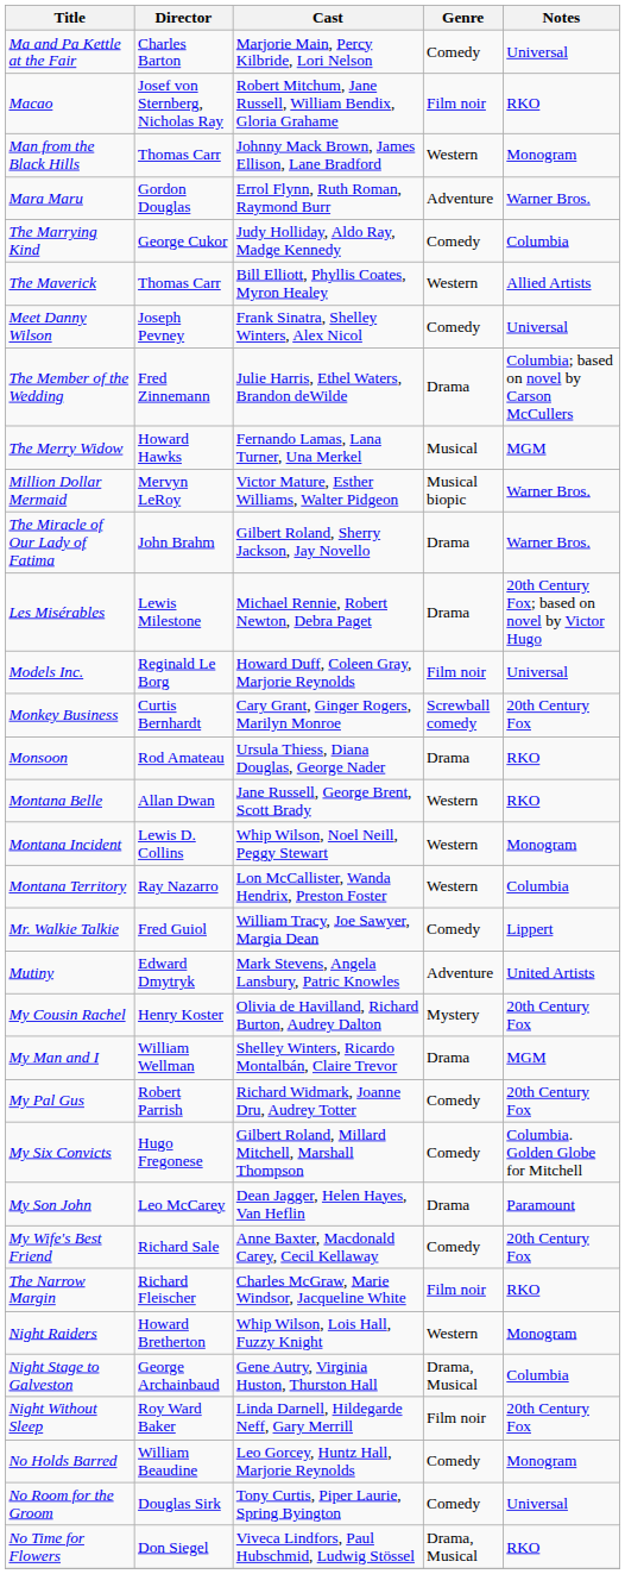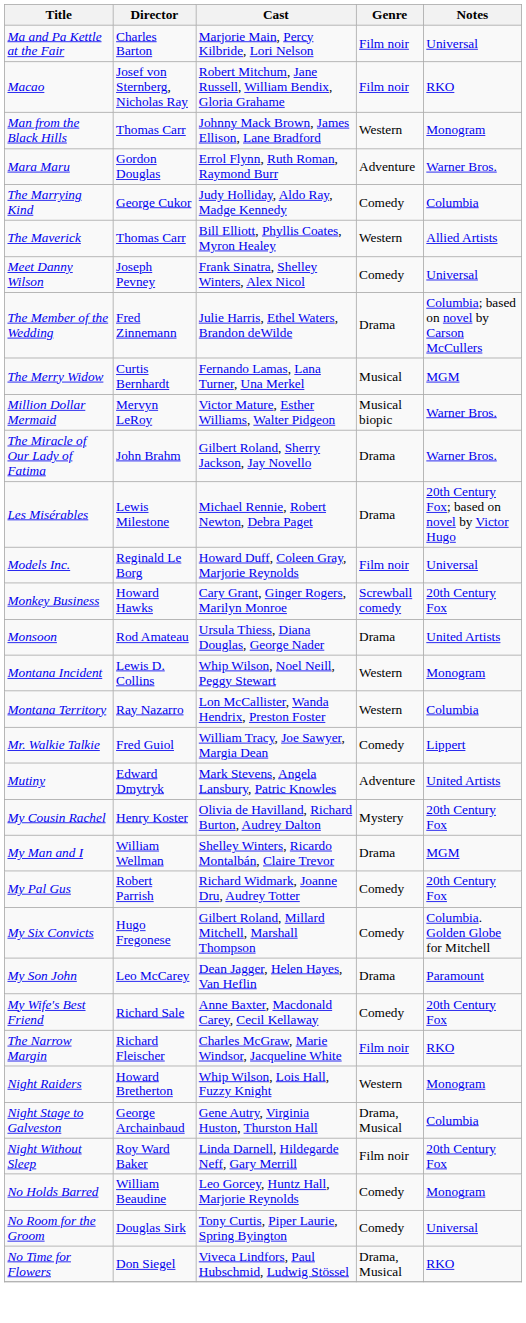 <table class="wikitable" style="width:100%;">
 <tr>
 <th style="width:21%;">Title</th>
 <th style="width:16%;">Director</th>
 <th style="width:31%;">Cast</th>
 <th style="width:13%;">Genre</th>
 <th style="width:19%;">Notes</th>
 </tr>
 <tr>
 <td><em><a href='#'>Ma and Pa Kettle at the Fair</a></em></td>
 <td><a href='#'>Charles Barton</a></td>
 <td><a href='#'>Marjorie Main</a>, <a href='#'>Percy Kilbride</a>, <a href='#'>Lori Nelson</a></td>
-<td>Comedy</td>
+<td><a href='#'>Film noir</a></td>
 <td><a href='#'>Universal</a></td>
 </tr>
 <tr>
 <td><em><a href='#'>Macao</a></em></td>
 <td><a href='#'>Josef von Sternberg</a>, <a href='#'>Nicholas Ray</a></td>
 <td><a href='#'>Robert Mitchum</a>, <a href='#'>Jane Russell</a>, <a href='#'>William Bendix</a>, <a href='#'>Gloria Grahame</a></td>
 <td><a href='#'>Film noir</a></td>
 <td><a href='#'>RKO</a></td>
 </tr>
 <tr>
 <td><em><a href='#'>Man from the Black Hills</a></em></td>
 <td><a href='#'>Thomas Carr</a></td>
 <td><a href='#'>Johnny Mack Brown</a>, <a href='#'>James Ellison</a>, <a href='#'>Lane Bradford</a></td>
 <td>Western</td>
 <td><a href='#'>Monogram</a></td>
 </tr>
 <tr>
 <td><em><a href='#'>Mara Maru</a></em></td>
 <td><a href='#'>Gordon Douglas</a></td>
 <td><a href='#'>Errol Flynn</a>, <a href='#'>Ruth Roman</a>, <a href='#'>Raymond Burr</a></td>
 <td>Adventure</td>
 <td><a href='#'>Warner Bros.</a></td>
 </tr>
 <tr>
 <td><em><a href='#'>The Marrying Kind</a></em></td>
 <td><a href='#'>George Cukor</a></td>
 <td><a href='#'>Judy Holliday</a>, <a href='#'>Aldo Ray</a>, <a href='#'>Madge Kennedy</a></td>
 <td>Comedy</td>
 <td><a href='#'>Columbia</a></td>
 </tr>
 <tr>
 <td><em><a href='#'>The Maverick</a></em></td>
 <td><a href='#'>Thomas Carr</a></td>
 <td><a href='#'>Bill Elliott</a>, <a href='#'>Phyllis Coates</a>, <a href='#'>Myron Healey</a></td>
 <td>Western</td>
 <td><a href='#'>Allied Artists</a></td>
 </tr>
 <tr>
 <td><em><a href='#'>Meet Danny Wilson</a></em></td>
 <td><a href='#'>Joseph Pevney</a></td>
 <td><a href='#'>Frank Sinatra</a>, <a href='#'>Shelley Winters</a>, <a href='#'>Alex Nicol</a></td>
 <td>Comedy</td>
 <td><a href='#'>Universal</a></td>
 </tr>
 <tr>
 <td><em><a href='#'>The Member of the Wedding</a></em></td>
 <td><a href='#'>Fred Zinnemann</a></td>
 <td><a href='#'>Julie Harris</a>, <a href='#'>Ethel Waters</a>, <a href='#'>Brandon deWilde</a></td>
 <td>Drama</td>
 <td><a href='#'>Columbia</a>; based on <a href='#'>novel</a> by <a href='#'>Carson McCullers</a></td>
 </tr>
 <tr>
 <td><em><a href='#'>The Merry Widow</a></em></td>
-<td><a href='#'>Howard Hawks</a></td>
+<td><a href='#'>Curtis Bernhardt</a></td>
 <td><a href='#'>Fernando Lamas</a>, <a href='#'>Lana Turner</a>, <a href='#'>Una Merkel</a></td>
 <td>Musical</td>
 <td><a href='#'>MGM</a></td>
 </tr>
 <tr>
 <td><em><a href='#'>Million Dollar Mermaid</a></em></td>
 <td><a href='#'>Mervyn LeRoy</a></td>
 <td><a href='#'>Victor Mature</a>, <a href='#'>Esther Williams</a>, <a href='#'>Walter Pidgeon</a></td>
 <td>Musical biopic</td>
 <td><a href='#'>Warner Bros.</a></td>
 </tr>
 <tr>
 <td><em><a href='#'>The Miracle of Our Lady of Fatima</a></em></td>
 <td><a href='#'>John Brahm</a></td>
 <td><a href='#'>Gilbert Roland</a>, <a href='#'>Sherry Jackson</a>, <a href='#'>Jay Novello</a></td>
 <td>Drama</td>
 <td><a href='#'>Warner Bros.</a></td>
 </tr>
 <tr>
 <td><em><a href='#'>Les Misérables</a></em></td>
 <td><a href='#'>Lewis Milestone</a></td>
 <td><a href='#'>Michael Rennie</a>, <a href='#'>Robert Newton</a>, <a href='#'>Debra Paget</a></td>
 <td>Drama</td>
 <td><a href='#'>20th Century Fox</a>; based on <a href='#'>novel</a> by <a href='#'>Victor Hugo</a></td>
 </tr>
 <tr>
 <td><em><a href='#'>Models Inc.</a></em></td>
 <td><a href='#'>Reginald Le Borg</a></td>
 <td><a href='#'>Howard Duff</a>, <a href='#'>Coleen Gray</a>, <a href='#'>Marjorie Reynolds</a></td>
 <td><a href='#'>Film noir</a></td>
 <td><a href='#'>Universal</a></td>
 </tr>
 <tr>
 <td><em><a href='#'>Monkey Business</a></em></td>
-<td><a href='#'>Curtis Bernhardt</a></td>
+<td><a href='#'>Howard Hawks</a></td>
 <td><a href='#'>Cary Grant</a>, <a href='#'>Ginger Rogers</a>, <a href='#'>Marilyn Monroe</a></td>
 <td><a href='#'>Screwball comedy</a></td>
 <td><a href='#'>20th Century Fox</a></td>
 </tr>
 <tr>
 <td><em><a href='#'>Monsoon</a></em></td>
 <td><a href='#'>Rod Amateau</a></td>
 <td><a href='#'>Ursula Thiess</a>, <a href='#'>Diana Douglas</a>, <a href='#'>George Nader</a></td>
 <td>Drama</td>
-<td><a href='#'>RKO</a></td>
-</tr>
-<tr>
-<td><em><a href='#'>Montana Belle</a></em></td>
-<td><a href='#'>Allan Dwan</a></td>
-<td><a href='#'>Jane Russell</a>, <a href='#'>George Brent</a>, <a href='#'>Scott Brady</a></td>
-<td>Western</td>
-<td><a href='#'>RKO</a></td>
+<td><a href='#'>United Artists</a></td>
 </tr>
 <tr>
 <td><em><a href='#'>Montana Incident</a></em></td>
 <td><a href='#'>Lewis D. Collins</a></td>
 <td><a href='#'>Whip Wilson</a>, <a href='#'>Noel Neill</a>, <a href='#'>Peggy Stewart</a></td>
 <td>Western</td>
 <td><a href='#'>Monogram</a></td>
 </tr>
 <tr>
 <td><em><a href='#'>Montana Territory</a></em></td>
 <td><a href='#'>Ray Nazarro</a></td>
 <td><a href='#'>Lon McCallister</a>, <a href='#'>Wanda Hendrix</a>, <a href='#'>Preston Foster</a></td>
 <td>Western</td>
 <td><a href='#'>Columbia</a></td>
 </tr>
 <tr>
 <td><em><a href='#'>Mr. Walkie Talkie</a></em></td>
 <td><a href='#'>Fred Guiol</a></td>
 <td><a href='#'>William Tracy</a>, <a href='#'>Joe Sawyer</a>, <a href='#'>Margia Dean</a></td>
 <td>Comedy</td>
 <td><a href='#'>Lippert</a></td>
 </tr>
 <tr>
 <td><em><a href='#'>Mutiny</a></em></td>
 <td><a href='#'>Edward Dmytryk</a></td>
 <td><a href='#'>Mark Stevens</a>, <a href='#'>Angela Lansbury</a>, <a href='#'>Patric Knowles</a></td>
 <td>Adventure</td>
 <td><a href='#'>United Artists</a></td>
 </tr>
 <tr>
 <td><em><a href='#'>My Cousin Rachel</a></em></td>
 <td><a href='#'>Henry Koster</a></td>
 <td><a href='#'>Olivia de Havilland</a>, <a href='#'>Richard Burton</a>, <a href='#'>Audrey Dalton</a></td>
 <td>Mystery</td>
 <td><a href='#'>20th Century Fox</a></td>
 </tr>
 <tr>
 <td><em><a href='#'>My Man and I</a></em></td>
 <td><a href='#'>William Wellman</a></td>
 <td><a href='#'>Shelley Winters</a>, <a href='#'>Ricardo Montalbán</a>, <a href='#'>Claire Trevor</a></td>
 <td>Drama</td>
 <td><a href='#'>MGM</a></td>
 </tr>
 <tr>
 <td><em><a href='#'>My Pal Gus</a></em></td>
 <td><a href='#'>Robert Parrish</a></td>
 <td><a href='#'>Richard Widmark</a>, <a href='#'>Joanne Dru</a>, <a href='#'>Audrey Totter</a></td>
 <td>Comedy</td>
 <td><a href='#'>20th Century Fox</a></td>
 </tr>
 <tr>
 <td><em><a href='#'>My Six Convicts</a></em></td>
 <td><a href='#'>Hugo Fregonese</a></td>
 <td><a href='#'>Gilbert Roland</a>, <a href='#'>Millard Mitchell</a>, <a href='#'>Marshall Thompson</a></td>
 <td>Comedy</td>
 <td><a href='#'>Columbia</a>. <a href='#'>Golden Globe</a> for Mitchell</td>
 </tr>
 <tr>
 <td><em><a href='#'>My Son John</a></em></td>
 <td><a href='#'>Leo McCarey</a></td>
 <td><a href='#'>Dean Jagger</a>, <a href='#'>Helen Hayes</a>, <a href='#'>Van Heflin</a></td>
 <td>Drama</td>
 <td><a href='#'>Paramount</a></td>
 </tr>
 <tr>
 <td><em><a href='#'>My Wife's Best Friend</a></em></td>
 <td><a href='#'>Richard Sale</a></td>
 <td><a href='#'>Anne Baxter</a>, <a href='#'>Macdonald Carey</a>, <a href='#'>Cecil Kellaway</a></td>
 <td>Comedy</td>
 <td><a href='#'>20th Century Fox</a></td>
 </tr>
 <tr>
 <td><em><a href='#'>The Narrow Margin</a></em></td>
 <td><a href='#'>Richard Fleischer</a></td>
 <td><a href='#'>Charles McGraw</a>, <a href='#'>Marie Windsor</a>, <a href='#'>Jacqueline White</a></td>
 <td><a href='#'>Film noir</a></td>
 <td><a href='#'>RKO</a></td>
 </tr>
 <tr>
 <td><em><a href='#'>Night Raiders</a></em></td>
 <td><a href='#'>Howard Bretherton</a></td>
 <td><a href='#'>Whip Wilson</a>, <a href='#'>Lois Hall</a>, <a href='#'>Fuzzy Knight</a></td>
 <td>Western</td>
 <td><a href='#'>Monogram</a></td>
 </tr>
 <tr>
 <td><em><a href='#'>Night Stage to Galveston</a></em></td>
 <td><a href='#'>George Archainbaud</a></td>
 <td><a href='#'>Gene Autry</a>, <a href='#'>Virginia Huston</a>, <a href='#'>Thurston Hall</a></td>
 <td>Drama, Musical</td>
 <td><a href='#'>Columbia</a></td>
 </tr>
 <tr>
 <td><em><a href='#'>Night Without Sleep</a></em></td>
 <td><a href='#'>Roy Ward Baker</a></td>
 <td><a href='#'>Linda Darnell</a>, <a href='#'>Hildegarde Neff</a>, <a href='#'>Gary Merrill</a></td>
 <td>Film noir</td>
 <td><a href='#'>20th Century Fox</a></td>
 </tr>
 <tr>
 <td><em><a href='#'>No Holds Barred</a></em></td>
 <td><a href='#'>William Beaudine</a></td>
 <td><a href='#'>Leo Gorcey</a>, <a href='#'>Huntz Hall</a>, <a href='#'>Marjorie Reynolds</a></td>
 <td>Comedy</td>
 <td><a href='#'>Monogram</a></td>
 </tr>
 <tr>
 <td><em><a href='#'>No Room for the Groom</a></em></td>
 <td><a href='#'>Douglas Sirk</a></td>
 <td><a href='#'>Tony Curtis</a>, <a href='#'>Piper Laurie</a>, <a href='#'>Spring Byington</a></td>
 <td>Comedy</td>
 <td><a href='#'>Universal</a></td>
 </tr>
 <tr>
 <td><em><a href='#'>No Time for Flowers</a></em></td>
 <td><a href='#'>Don Siegel</a></td>
 <td><a href='#'>Viveca Lindfors</a>, <a href='#'>Paul Hubschmid</a>, <a href='#'>Ludwig Stössel</a></td>
 <td>Drama, Musical</td>
 <td><a href='#'>RKO</a></td>
 </tr>
 <tr>
 </tr>
 </table>
